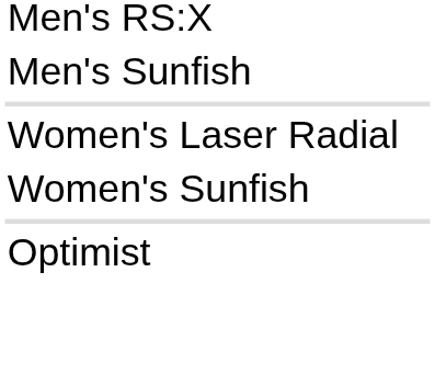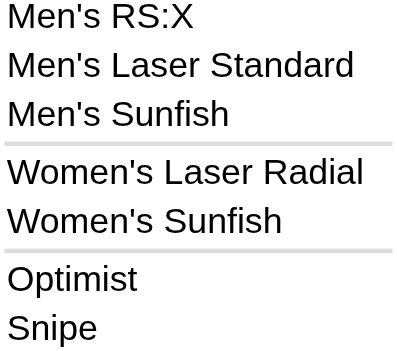 <table>
 <tr>
 <td>Men's RS:X</td>
+<td></td>
+<td></td>
+<td></td>
+</tr>
+<tr>
+<td>Men's Laser Standard</td>
 <td></td>
 <td></td>
 <td></td>
 </tr>
 <tr>
 <td>Men's Sunfish</td>
 <td></td>
 <td></td>
 <td></td>
 </tr>
 <tr bgcolor=#dddddd>
 <td colspan=4></td>
 </tr>
 <tr>
 <td>Women's Laser Radial</td>
 <td></td>
 <td></td>
 <td></td>
 </tr>
 <tr>
 <td>Women's Sunfish</td>
 <td></td>
 <td></td>
 <td></td>
 </tr>
 <tr bgcolor=#dddddd>
 <td colspan=4></td>
 </tr>
 <tr>
 <td>Optimist</td>
 <td></td>
 <td></td>
 <td></td>
 </tr>
+<tr>
+<td>Snipe</td>
+<td nowrap></td>
+<td nowrap></td>
+<td nowrap></td>
+</tr>
 </table>
